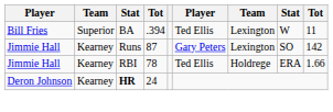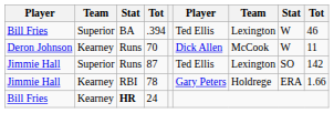 <table class="wikitable">
 <tr>
 <th>Player</th>
 <th>Team</th>
 <th>Stat</th>
 <th>Tot</th>
 <th></th>
 <th>Player</th>
 <th>Team</th>
 <th>Stat</th>
 <th>Tot</th>
 </tr>
 <tr>
 <td><a href='#'>Bill Fries</a></td>
 <td>Superior</td>
 <td>BA</td>
 <td>.394</td>
 <td></td>
 <td>Ted Ellis</td>
 <td>Lexington</td>
 <td>W</td>
+<td>46</td>
+</tr>
+<tr>
+<td><a href='#'>Deron Johnson</a></td>
+<td>Kearney</td>
+<td>Runs</td>
+<td>70</td>
+<td></td>
+<td><a href='#'>Dick Allen</a></td>
+<td>McCook</td>
+<td>W</td>
 <td>11</td>
 </tr>
 <tr>
 <td><a href='#'>Jimmie Hall</a></td>
-<td>Kearney</td>
+<td>Superior</td>
 <td>Runs</td>
 <td>87</td>
 <td></td>
-<td><a href='#'>Gary Peters</a></td>
+<td>Ted Ellis</td>
 <td>Lexington</td>
 <td>SO</td>
 <td>142</td>
 </tr>
 <tr>
 <td><a href='#'>Jimmie Hall</a></td>
 <td>Kearney</td>
 <td>RBI</td>
 <td>78</td>
 <td></td>
-<td>Ted Ellis</td>
+<td><a href='#'>Gary Peters</a></td>
 <td>Holdrege</td>
 <td>ERA</td>
 <td>1.66</td>
 </tr>
 <tr>
-<td><a href='#'>Deron Johnson</a></td>
+<td><a href='#'>Bill Fries</a></td>
 <td>Kearney</td>
 <td><strong>HR</strong></td>
 <td>24</td>
 <td></td>
 </tr>
 </table>
